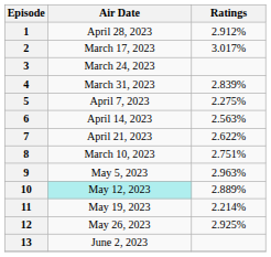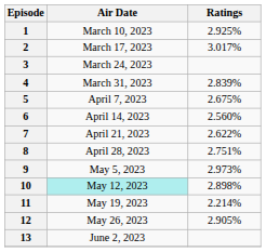 <table class="wikitable" style="text-align:center">
 <tr>
 <th width="50">Episode</th>
 <th width="200">Air Date</th>
 <th width="100">Ratings</th>
 </tr>
 <tr>
 <th>1</th>
-<td>April 28, 2023</td>
-<td>2.912%</td>
+<td>March 10, 2023</td>
+<td>2.925%</td>
 </tr>
 <tr>
 <th>2</th>
 <td>March 17, 2023</td>
 <td>3.017%</td>
 </tr>
 <tr>
 <th>3</th>
 <td>March 24, 2023</td>
 <td></td>
 </tr>
 <tr>
 <th>4</th>
 <td>March 31, 2023</td>
 <td>2.839%</td>
 </tr>
 <tr>
 <th>5</th>
 <td>April 7, 2023</td>
-<td>2.275%</td>
+<td>2.675%</td>
 </tr>
 <tr>
 <th>6</th>
 <td>April 14, 2023</td>
-<td>2.563%</td>
+<td>2.560%</td>
 </tr>
 <tr>
 <th>7</th>
 <td>April 21, 2023</td>
 <td>2.622%</td>
 </tr>
 <tr>
 <th>8</th>
-<td>March 10, 2023</td>
+<td>April 28, 2023</td>
 <td>2.751%</td>
 </tr>
 <tr>
 <th>9</th>
 <td>May 5, 2023</td>
-<td>2.963%</td>
+<td>2.973%</td>
 </tr>
 <tr>
 <th>10</th>
 <td style="background: paleturquoise;">May 12, 2023</td>
-<td>2.889%</td>
+<td>2.898%</td>
 </tr>
 <tr>
 <th>11</th>
 <td>May 19, 2023</td>
 <td>2.214%</td>
 </tr>
 <tr>
 <th>12</th>
 <td>May 26, 2023</td>
-<td>2.925%</td>
+<td>2.905%</td>
 </tr>
 <tr>
 <th>13</th>
 <td>June 2, 2023</td>
 <td></td>
 </tr>
 <tr>
 </tr>
 </table>
